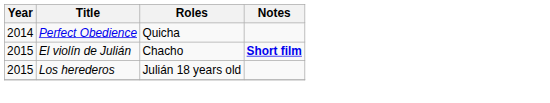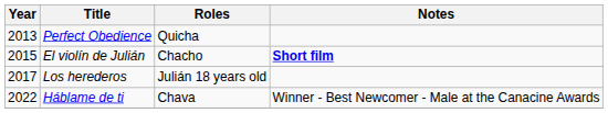 <table class="wikitable sortable">
 <tr>
 <th>Year</th>
 <th>Title</th>
 <th>Roles</th>
 <th>Notes</th>
 </tr>
 <tr>
-<td>2014</td>
+<td>2013</td>
 <td><em><a href='#'>Perfect Obedience</a></em></td>
 <td>Quicha</td>
 <td></td>
 </tr>
 <tr>
 <td>2015</td>
 <td><em>El violín de Julián</em></td>
 <td>Chacho</td>
 <td><strong><a href='#'>Short film</a></strong></td>
 </tr>
 <tr>
-<td>2015</td>
+<td>2017</td>
 <td><em>Los herederos</em></td>
 <td>Julián 18 years old</td>
 <td></td>
 </tr>
 <tr>
+<td>2022</td>
+<td><em><a href='#'>Háblame de ti</a></em></td>
+<td>Chava</td>
+<td>Winner - Best Newcomer - Male at the Canacine Awards</td>
+</tr>
+<tr>
 </tr>
 </table>
